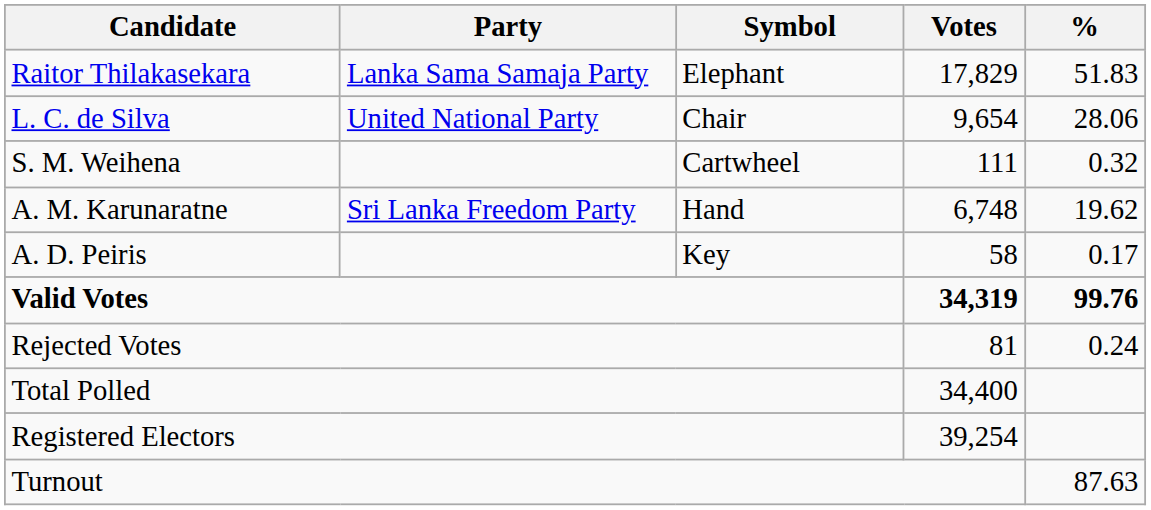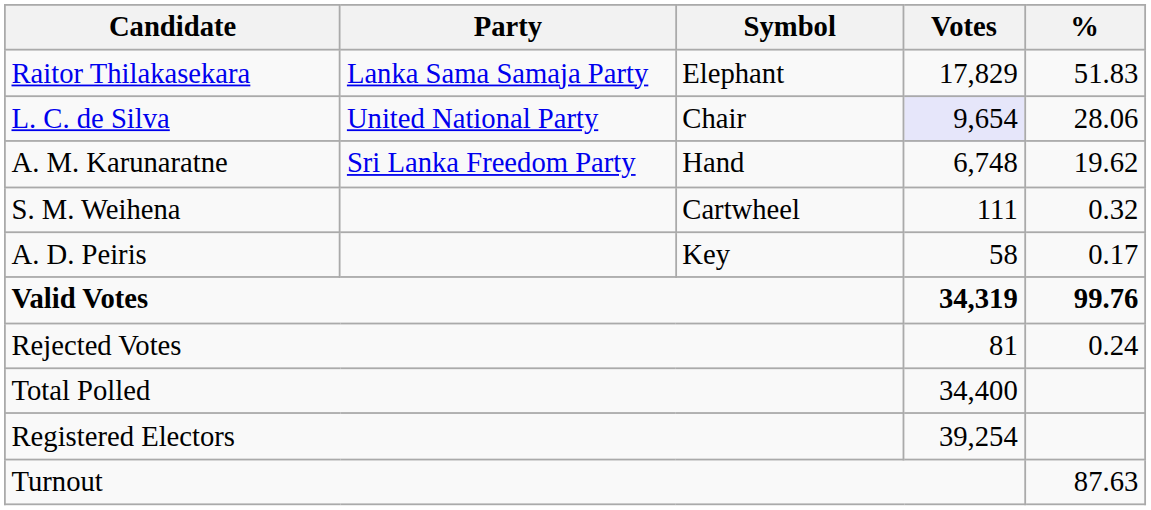 <table class="wikitable" border="1" style="text-align:right;">
 <tr>
 <th align=left width="180">Candidate</th>
 <th align=left width="180">Party</th>
 <th align=left width="120">Symbol</th>
 <th align=left width="60">Votes</th>
 <th align=left width="60">%</th>
 </tr>
 <tr>
 <td align=left><a href='#'>Raitor Thilakasekara</a></td>
 <td align=left><a href='#'>Lanka Sama Samaja Party</a></td>
 <td align=left>Elephant</td>
 <td align=right>17,829</td>
 <td align=right>51.83</td>
 </tr>
 <tr>
 <td align=left><a href='#'>L. C. de Silva</a></td>
 <td align=left><a href='#'>United National Party</a></td>
 <td align=left>Chair</td>
-<td align=right>9,654</td>
+<td align=right style="background: lavender;">9,654</td>
 <td align=right>28.06</td>
+</tr>
+<tr>
+<td align=left>A. M. Karunaratne</td>
+<td align=left><a href='#'>Sri Lanka Freedom Party</a></td>
+<td align=left>Hand</td>
+<td align=right>6,748</td>
+<td align=right>19.62</td>
 </tr>
 <tr>
 <td align=left>S. M. Weihena</td>
 <td></td>
 <td align=left>Cartwheel</td>
 <td align=right>111</td>
 <td align=right>0.32</td>
-</tr>
-<tr>
-<td align=left>A. M. Karunaratne</td>
-<td align=left><a href='#'>Sri Lanka Freedom Party</a></td>
-<td align=left>Hand</td>
-<td align=right>6,748</td>
-<td align=right>19.62</td>
 </tr>
 <tr>
 <td align=left>A. D. Peiris</td>
 <td></td>
 <td align=left>Key</td>
 <td align=right>58</td>
 <td align=right>0.17</td>
 </tr>
 <tr>
 <td align=left colspan=3><strong>Valid Votes</strong></td>
 <td align=right><strong>34,319 </strong></td>
 <td align=right><strong>99.76</strong></td>
 </tr>
 <tr>
 <td align=left colspan=3>Rejected Votes</td>
 <td align=right>81</td>
 <td align=right>0.24</td>
 </tr>
 <tr>
 <td align=left colspan=3>Total Polled</td>
 <td align=right>34,400</td>
 <td align=right></td>
 </tr>
 <tr>
 <td align=left colspan=3>Registered Electors</td>
 <td align=right>39,254</td>
 <td></td>
 </tr>
 <tr>
 <td align=left colspan=4>Turnout</td>
 <td align=right>87.63</td>
 </tr>
 </table>
